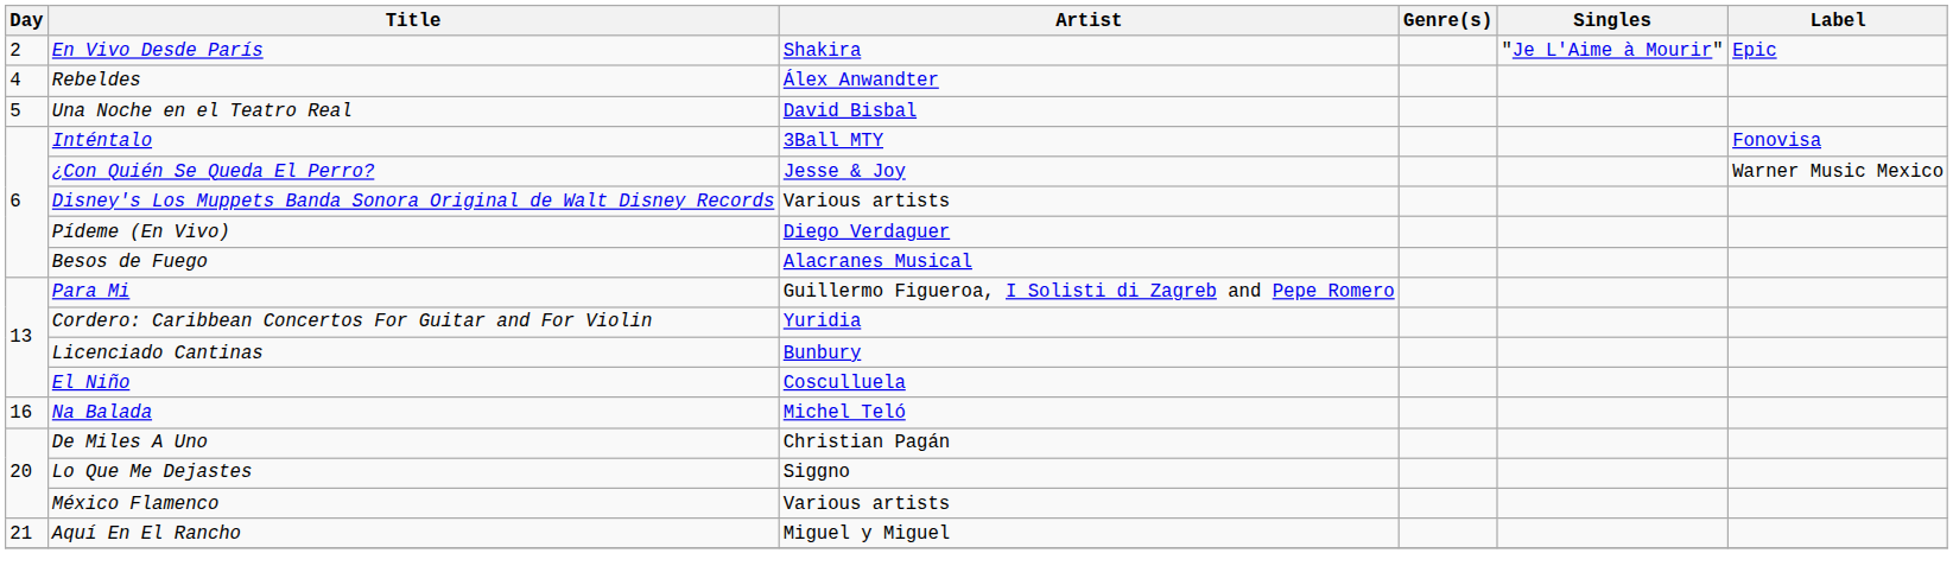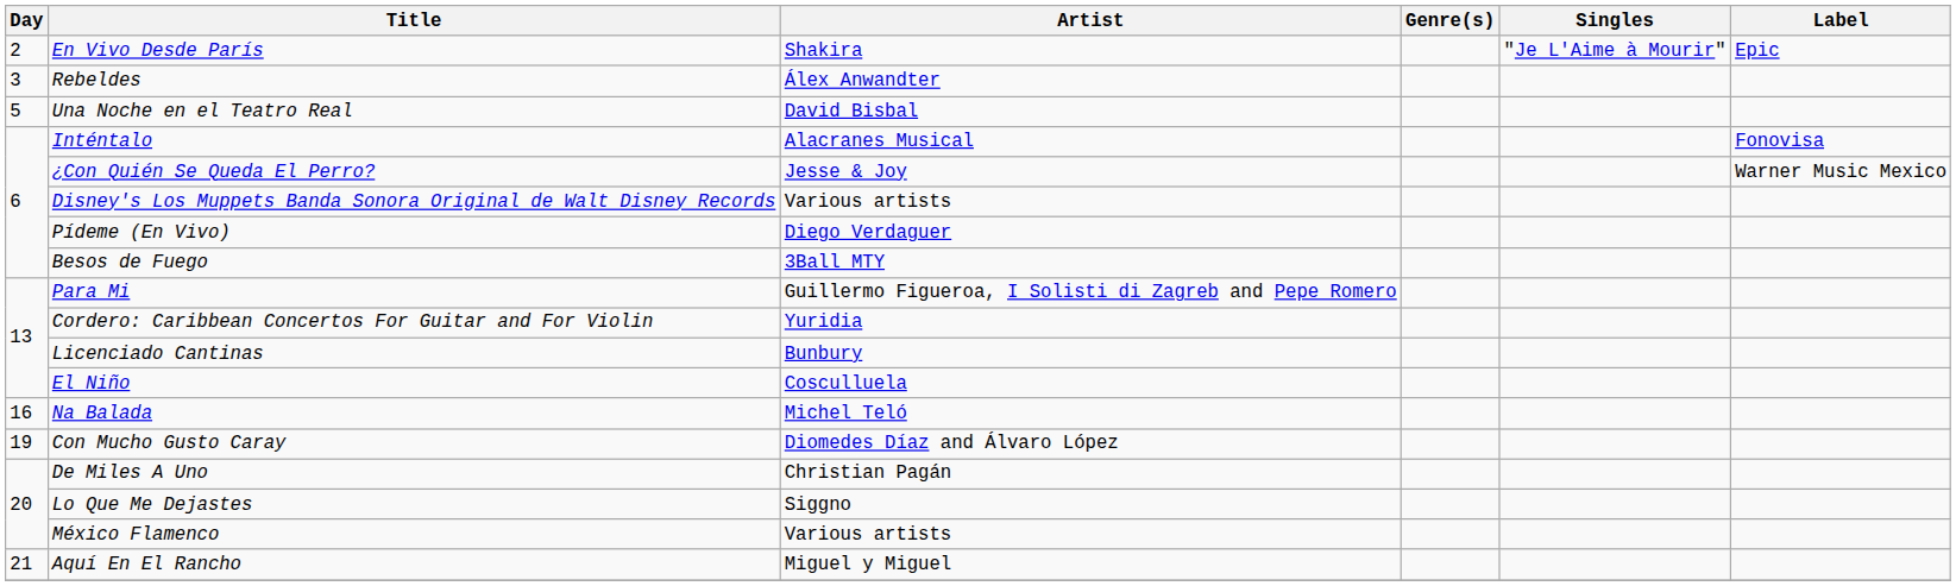 <table class="wikitable sortable" style="text-align: left;">
 <tr>
 <th>Day</th>
 <th>Title</th>
 <th>Artist</th>
 <th>Genre(s)</th>
 <th>Singles</th>
 <th>Label</th>
 </tr>
 <tr>
 <td>2</td>
 <td><em><a href='#'>En Vivo Desde París</a></em></td>
 <td><a href='#'>Shakira</a></td>
 <td></td>
 <td>"<a href='#'>Je L'Aime à Mourir</a>"</td>
 <td><a href='#'>Epic</a></td>
 </tr>
 <tr>
-<td>4</td>
+<td>3</td>
 <td><em>Rebeldes</em></td>
 <td><a href='#'>Álex Anwandter</a></td>
 <td></td>
 <td></td>
 <td></td>
 </tr>
 <tr>
 <td>5</td>
 <td><em>Una Noche en el Teatro Real</em></td>
 <td><a href='#'>David Bisbal</a></td>
 <td></td>
 <td></td>
 <td></td>
 </tr>
 <tr>
 <td rowspan="5">6</td>
 <td><em><a href='#'>Inténtalo</a></em></td>
-<td><a href='#'>3Ball MTY</a></td>
+<td><a href='#'>Alacranes Musical</a></td>
 <td></td>
 <td></td>
 <td><a href='#'>Fonovisa</a></td>
 </tr>
 <tr>
 <td><em><a href='#'>¿Con Quién Se Queda El Perro?</a></em></td>
 <td><a href='#'>Jesse & Joy</a></td>
 <td></td>
 <td></td>
 <td>Warner Music Mexico</td>
 </tr>
 <tr>
 <td><em><a href='#'>Disney's Los Muppets Banda Sonora Original de Walt Disney Records</a></em></td>
 <td>Various artists</td>
 <td></td>
 <td></td>
 <td></td>
 </tr>
 <tr>
 <td><em>Pídeme (En Vivo)</em></td>
 <td><a href='#'>Diego Verdaguer</a></td>
 <td></td>
 <td></td>
 <td></td>
 </tr>
 <tr>
 <td><em>Besos de Fuego</em></td>
-<td><a href='#'>Alacranes Musical</a></td>
+<td><a href='#'>3Ball MTY</a></td>
 <td></td>
 <td></td>
 <td></td>
 </tr>
 <tr>
 <td rowspan="4">13</td>
 <td><em><a href='#'>Para Mi</a></em></td>
 <td>Guillermo Figueroa, <a href='#'>I Solisti di Zagreb</a> and <a href='#'>Pepe Romero</a></td>
 <td></td>
 <td></td>
 <td></td>
 </tr>
 <tr>
 <td><em>Cordero: Caribbean Concertos For Guitar and For Violin</em></td>
 <td><a href='#'>Yuridia</a></td>
 <td></td>
 <td></td>
 <td></td>
 </tr>
 <tr>
 <td><em>Licenciado Cantinas</em></td>
 <td><a href='#'>Bunbury</a></td>
 <td></td>
 <td></td>
 <td></td>
 </tr>
 <tr>
 <td><em><a href='#'>El Niño</a></em></td>
 <td><a href='#'>Cosculluela</a></td>
 <td></td>
 <td></td>
 <td></td>
 </tr>
 <tr>
 <td>16</td>
 <td><em><a href='#'>Na Balada</a></em></td>
 <td><a href='#'>Michel Teló</a></td>
 <td></td>
 <td></td>
 <td></td>
 </tr>
 <tr>
+<td>19</td>
+<td><em>Con Mucho Gusto Caray</em></td>
+<td><a href='#'>Diomedes Díaz</a> and Álvaro López</td>
+<td></td>
+<td></td>
+<td></td>
+</tr>
+<tr>
 <td rowspan="3">20</td>
 <td><em>De Miles A Uno</em></td>
 <td>Christian Pagán</td>
 <td></td>
 <td></td>
 <td></td>
 </tr>
 <tr>
 <td><em>Lo Que Me Dejastes</em></td>
 <td>Siggno</td>
 <td></td>
 <td></td>
 <td></td>
 </tr>
 <tr>
 <td><em>México Flamenco</em></td>
 <td>Various artists</td>
 <td></td>
 <td></td>
 <td></td>
 </tr>
 <tr>
 <td>21</td>
 <td><em>Aquí En El Rancho</em></td>
 <td>Miguel y Miguel</td>
 <td></td>
 <td></td>
 <td></td>
 </tr>
 <tr>
 </tr>
 </table>
